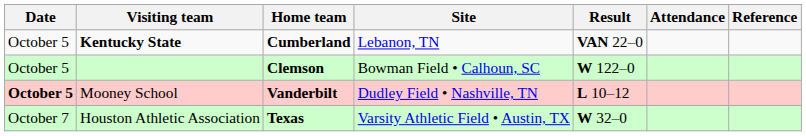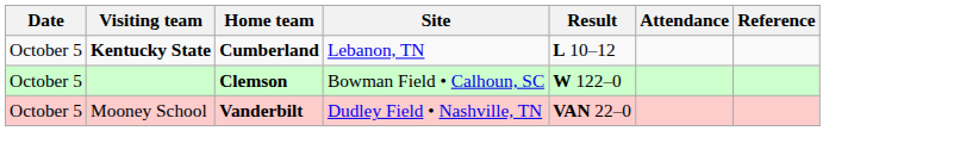 <table class="wikitable" style="font-size:95%;">
 <tr>
 <th>Date</th>
 <th>Visiting team</th>
 <th>Home team</th>
 <th>Site</th>
 <th>Result</th>
 <th>Attendance</th>
 <th class="unsortable">Reference</th>
 </tr>
 <tr bgcolor=>
 <td>October 5</td>
 <td><strong>Kentucky State</strong></td>
 <td><strong>Cumberland</strong></td>
 <td><a href='#'>Lebanon, TN</a></td>
-<td><strong>VAN</strong> 22–0</td>
+<td><strong>L</strong> 10–12</td>
 <td></td>
 <td></td>
 </tr>
 <tr bgcolor=ccffcc>
 <td>October 5</td>
 <td></td>
 <td><strong>Clemson</strong></td>
 <td>Bowman Field • <a href='#'>Calhoun, SC</a></td>
 <td><strong>W</strong> 122–0</td>
 <td></td>
 <td></td>
 </tr>
 <tr bgcolor=ffcccc>
-<td><strong>October 5</strong></td>
+<td>October 5</td>
 <td>Mooney School</td>
 <td><strong>Vanderbilt</strong></td>
 <td><a href='#'>Dudley Field</a> • <a href='#'>Nashville, TN</a></td>
-<td><strong>L</strong> 10–12</td>
-<td></td>
-<td></td>
-</tr>
-<tr bgcolor=ccffcc>
-<td>October 7</td>
-<td>Houston Athletic Association</td>
-<td><strong>Texas</strong></td>
-<td><a href='#'>Varsity Athletic Field</a> • <a href='#'>Austin, TX</a></td>
-<td><strong>W</strong> 32–0</td>
+<td><strong>VAN</strong> 22–0</td>
 <td></td>
 <td></td>
 </tr>
 </table>
